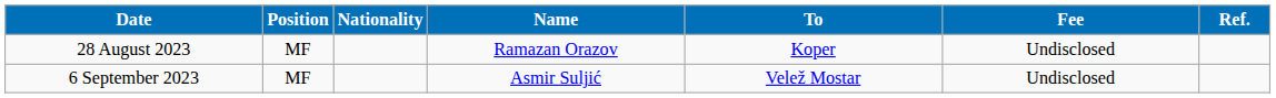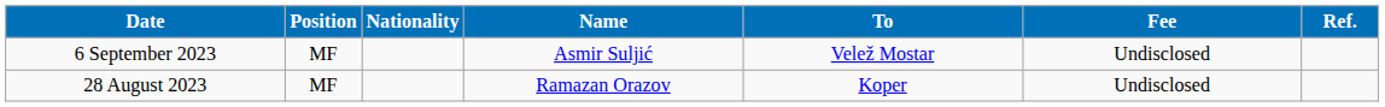 <table class="wikitable"  style="text-align:center; font-size:90%; ">
 <tr>
 <th style="background:#0070B8; color:#FFFFFF; width:200px;">Date</th>
 <th style="background:#0070B8; color:#FFFFFF; width:50px;">Position</th>
 <th style="background:#0070B8; color:#FFFFFF; width:50px;">Nationality</th>
 <th style="background:#0070B8; color:#FFFFFF; width:200px;">Name</th>
 <th style="background:#0070B8; color:#FFFFFF; width:200px;">To</th>
 <th style="background:#0070B8; color:#FFFFFF; width:200px;">Fee</th>
 <th style="background:#0070B8; color:#FFFFFF; width:50px;">Ref.</th>
 </tr>
 <tr>
+<td>6 September 2023</td>
+<td>MF</td>
+<td></td>
+<td><a href='#'>Asmir Suljić</a></td>
+<td><a href='#'>Velež Mostar</a></td>
+<td>Undisclosed</td>
+<td></td>
+</tr>
+<tr>
 <td>28 August 2023</td>
 <td>MF</td>
 <td></td>
 <td><a href='#'>Ramazan Orazov</a></td>
 <td><a href='#'>Koper</a></td>
 <td>Undisclosed</td>
 <td></td>
 </tr>
-<tr>
-<td>6 September 2023</td>
-<td>MF</td>
-<td></td>
-<td><a href='#'>Asmir Suljić</a></td>
-<td><a href='#'>Velež Mostar</a></td>
-<td>Undisclosed</td>
-<td></td>
-</tr>
 </table>
